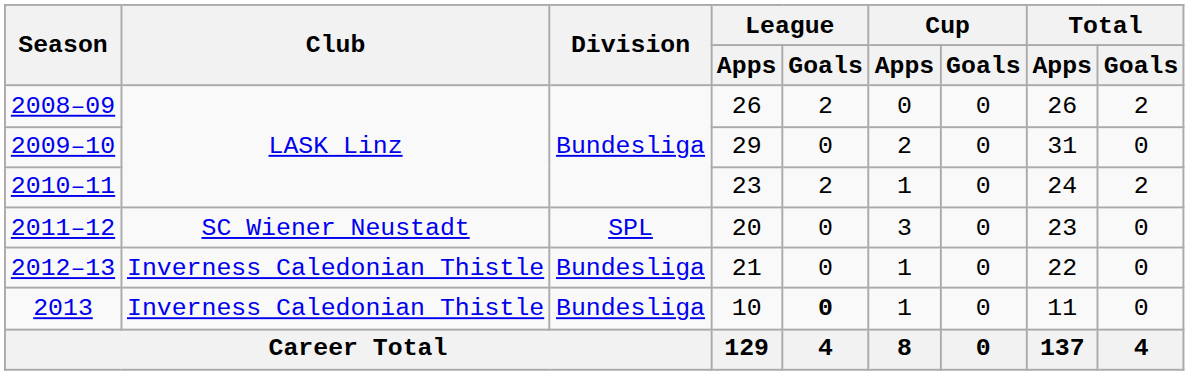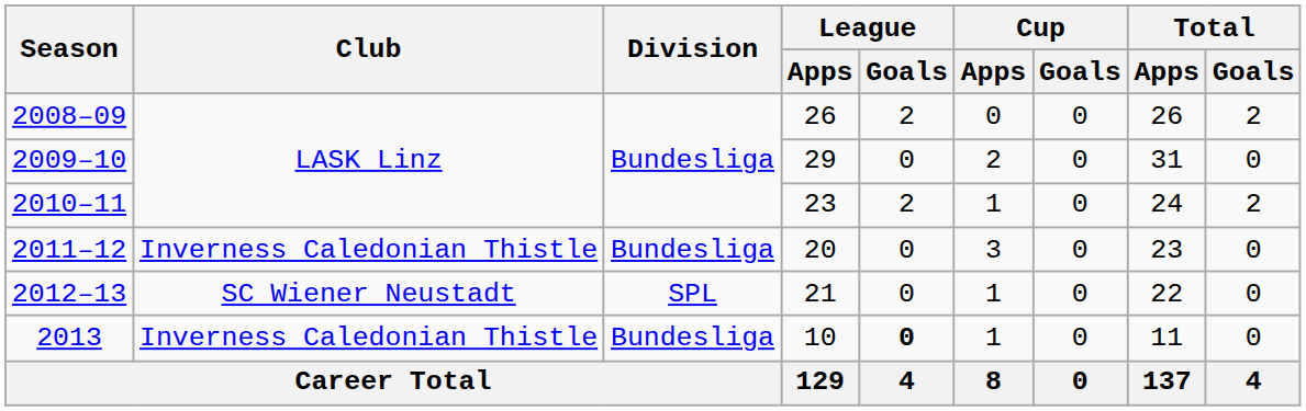 <table class="wikitable" style="text-align: center;">
 <tr>
 <th rowspan="2">Season</th>
 <th rowspan="2">Club</th>
 <th rowspan="2">Division</th>
 <th colspan="2">League</th>
 <th colspan="2">Cup</th>
 <th colspan="2">Total</th>
 </tr>
 <tr>
 <th>Apps</th>
 <th>Goals</th>
 <th>Apps</th>
 <th>Goals</th>
 <th>Apps</th>
 <th>Goals</th>
 </tr>
 <tr>
 <td><a href='#'>2008–09</a></td>
 <td rowspan="3" valign="center"><a href='#'>LASK Linz</a></td>
 <td rowspan="3" valign="center"><a href='#'>Bundesliga</a></td>
 <td>26</td>
 <td>2</td>
 <td>0</td>
 <td>0</td>
 <td>26</td>
 <td>2</td>
 </tr>
 <tr>
 <td><a href='#'>2009–10</a></td>
 <td>29</td>
 <td>0</td>
 <td>2</td>
 <td>0</td>
 <td>31</td>
 <td>0</td>
 </tr>
 <tr>
 <td><a href='#'>2010–11</a></td>
 <td>23</td>
 <td>2</td>
 <td>1</td>
 <td>0</td>
 <td>24</td>
 <td>2</td>
 </tr>
 <tr>
 <td><a href='#'>2011–12</a></td>
-<td rowspan="1" valign="center"><a href='#'>SC Wiener Neustadt</a></td>
-<td rowspan="1" valign="center"><a href='#'>SPL</a></td>
+<td rowspan="1" valign="center"><a href='#'>Inverness Caledonian Thistle</a></td>
+<td rowspan="1" valign="center"><a href='#'>Bundesliga</a></td>
 <td>20</td>
 <td>0</td>
 <td>3</td>
 <td>0</td>
 <td>23</td>
 <td>0</td>
 </tr>
 <tr>
 <td><a href='#'>2012–13</a></td>
-<td rowspan="1" valign="center"><a href='#'>Inverness Caledonian Thistle</a></td>
-<td rowspan="1" valign="center"><a href='#'>Bundesliga</a></td>
+<td rowspan="1" valign="center"><a href='#'>SC Wiener Neustadt</a></td>
+<td rowspan="1" valign="center"><a href='#'>SPL</a></td>
 <td>21</td>
 <td>0</td>
 <td>1</td>
 <td>0</td>
 <td>22</td>
 <td>0</td>
 </tr>
 <tr>
 <td><a href='#'>2013</a></td>
 <td rowspan="1" valign="center"><a href='#'>Inverness Caledonian Thistle</a></td>
 <td rowspan="1" valign="center"><a href='#'>Bundesliga</a></td>
 <td>10</td>
 <td><strong>0</strong></td>
 <td>1</td>
 <td>0</td>
 <td>11</td>
 <td>0</td>
 </tr>
 <tr>
 <th colspan="3">Career Total</th>
 <th>129</th>
 <th>4</th>
 <th>8</th>
 <th>0</th>
 <th>137</th>
 <th>4</th>
 </tr>
 </table>
